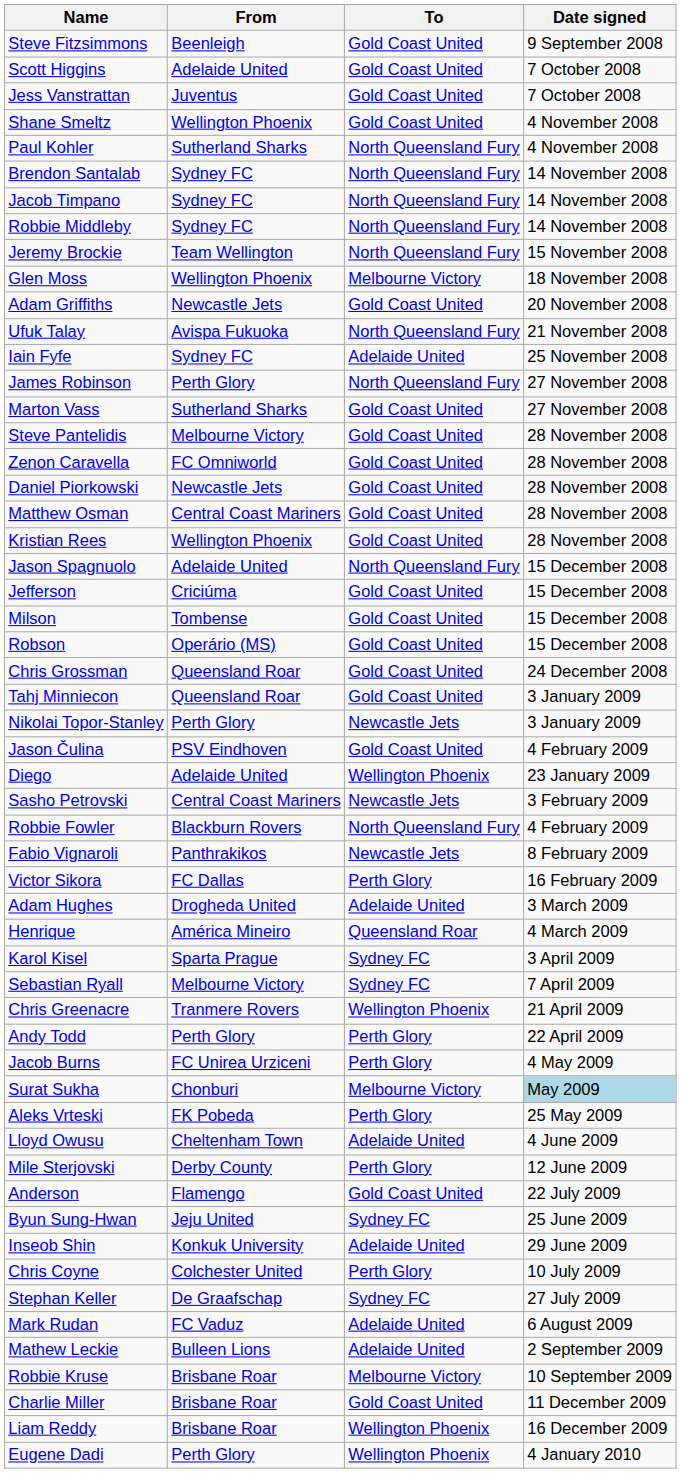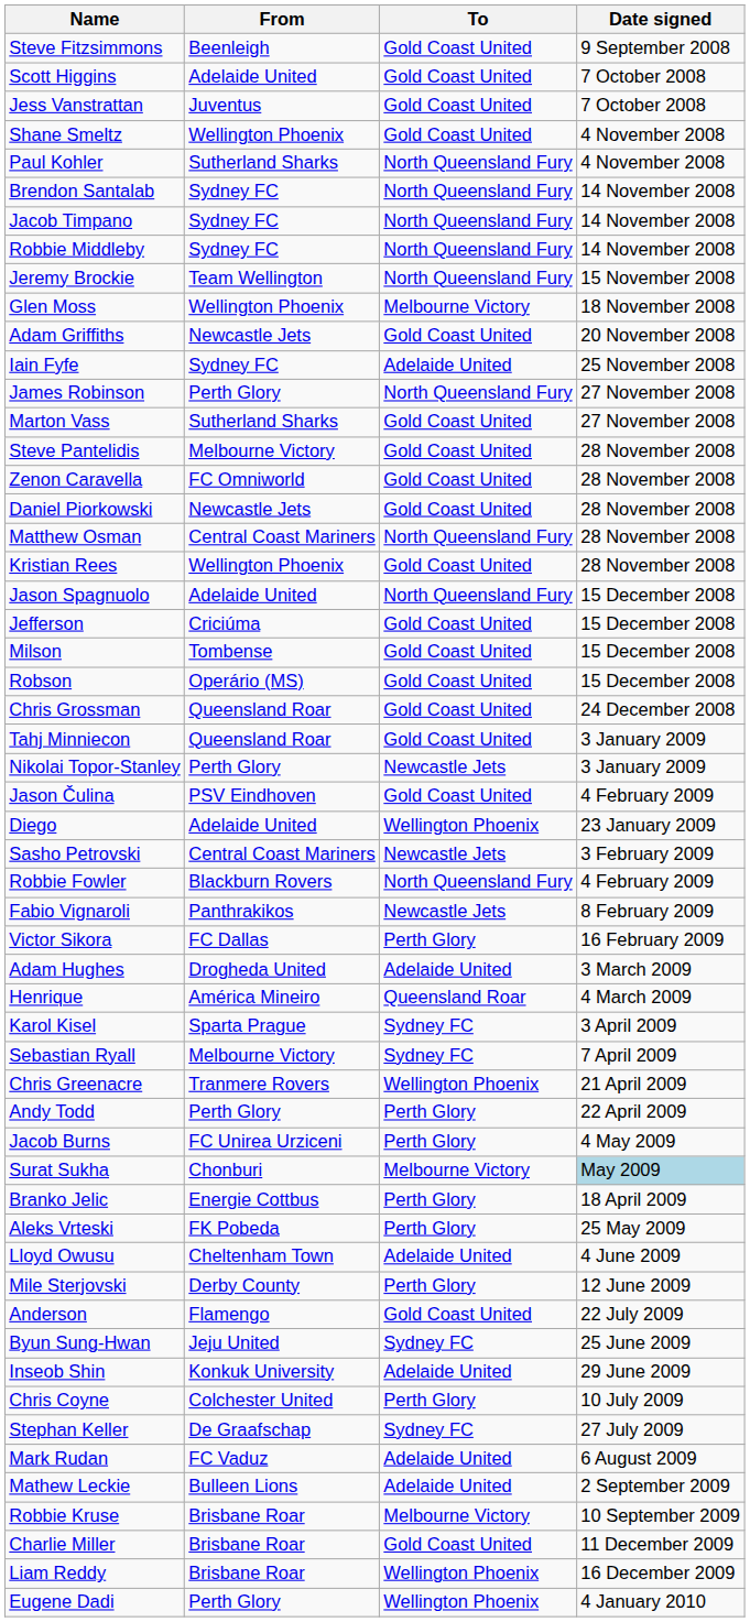 <table class="wikitable" border="1">
 <tr>
 <th>Name</th>
 <th>From</th>
 <th>To</th>
 <th>Date signed</th>
 </tr>
 <tr>
 <td><a href='#'>Steve Fitzsimmons</a></td>
 <td> <a href='#'>Beenleigh</a></td>
 <td><a href='#'>Gold Coast United</a></td>
 <td>9 September 2008</td>
 </tr>
 <tr>
 <td><a href='#'>Scott Higgins</a></td>
 <td> <a href='#'>Adelaide United</a></td>
 <td><a href='#'>Gold Coast United</a></td>
 <td>7 October 2008</td>
 </tr>
 <tr>
 <td><a href='#'>Jess Vanstrattan</a></td>
 <td> <a href='#'>Juventus</a></td>
 <td><a href='#'>Gold Coast United</a></td>
 <td>7 October 2008</td>
 </tr>
 <tr>
 <td><a href='#'>Shane Smeltz</a></td>
 <td> <a href='#'>Wellington Phoenix</a></td>
 <td><a href='#'>Gold Coast United</a></td>
 <td>4 November 2008</td>
 </tr>
 <tr>
 <td><a href='#'>Paul Kohler</a></td>
 <td> <a href='#'>Sutherland Sharks</a></td>
 <td><a href='#'>North Queensland Fury</a></td>
 <td>4 November 2008</td>
 </tr>
 <tr>
 <td><a href='#'>Brendon Santalab</a></td>
 <td> <a href='#'>Sydney FC</a></td>
 <td><a href='#'>North Queensland Fury</a></td>
 <td>14 November 2008</td>
 </tr>
 <tr>
 <td><a href='#'>Jacob Timpano</a></td>
 <td> <a href='#'>Sydney FC</a></td>
 <td><a href='#'>North Queensland Fury</a></td>
 <td>14 November 2008</td>
 </tr>
 <tr>
 <td><a href='#'>Robbie Middleby</a></td>
 <td> <a href='#'>Sydney FC</a></td>
 <td><a href='#'>North Queensland Fury</a></td>
 <td>14 November 2008</td>
 </tr>
 <tr>
 <td><a href='#'>Jeremy Brockie</a></td>
 <td> <a href='#'>Team Wellington</a></td>
 <td><a href='#'>North Queensland Fury</a></td>
 <td>15 November 2008</td>
 </tr>
 <tr>
 <td><a href='#'>Glen Moss</a></td>
 <td> <a href='#'>Wellington Phoenix</a></td>
 <td><a href='#'>Melbourne Victory</a></td>
 <td>18 November 2008</td>
 </tr>
 <tr>
 <td><a href='#'>Adam Griffiths</a></td>
 <td> <a href='#'>Newcastle Jets</a></td>
 <td><a href='#'>Gold Coast United</a></td>
 <td>20 November 2008</td>
 </tr>
 <tr>
-<td><a href='#'>Ufuk Talay</a></td>
-<td> <a href='#'>Avispa Fukuoka</a></td>
-<td><a href='#'>North Queensland Fury</a></td>
-<td>21 November 2008</td>
-</tr>
-<tr>
 <td><a href='#'>Iain Fyfe</a></td>
 <td> <a href='#'>Sydney FC</a></td>
 <td><a href='#'>Adelaide United</a></td>
 <td>25 November 2008</td>
 </tr>
 <tr>
 <td><a href='#'>James Robinson</a></td>
 <td> <a href='#'>Perth Glory</a></td>
 <td><a href='#'>North Queensland Fury</a></td>
 <td>27 November 2008</td>
 </tr>
 <tr>
 <td><a href='#'>Marton Vass</a></td>
 <td> <a href='#'>Sutherland Sharks</a></td>
 <td><a href='#'>Gold Coast United</a></td>
 <td>27 November 2008</td>
 </tr>
 <tr>
 <td><a href='#'>Steve Pantelidis</a></td>
 <td> <a href='#'>Melbourne Victory</a></td>
 <td><a href='#'>Gold Coast United</a></td>
 <td>28 November 2008</td>
 </tr>
 <tr>
 <td><a href='#'>Zenon Caravella</a></td>
 <td> <a href='#'>FC Omniworld</a></td>
 <td><a href='#'>Gold Coast United</a></td>
 <td>28 November 2008</td>
 </tr>
 <tr>
 <td><a href='#'>Daniel Piorkowski</a></td>
 <td> <a href='#'>Newcastle Jets</a></td>
 <td><a href='#'>Gold Coast United</a></td>
 <td>28 November 2008</td>
 </tr>
 <tr>
 <td><a href='#'>Matthew Osman</a></td>
 <td> <a href='#'>Central Coast Mariners</a></td>
-<td><a href='#'>Gold Coast United</a></td>
+<td><a href='#'>North Queensland Fury</a></td>
 <td>28 November 2008</td>
 </tr>
 <tr>
 <td><a href='#'>Kristian Rees</a></td>
 <td> <a href='#'>Wellington Phoenix</a></td>
 <td><a href='#'>Gold Coast United</a></td>
 <td>28 November 2008</td>
 </tr>
 <tr>
 <td><a href='#'>Jason Spagnuolo</a></td>
 <td> <a href='#'>Adelaide United</a></td>
 <td><a href='#'>North Queensland Fury</a></td>
 <td>15 December 2008</td>
 </tr>
 <tr>
 <td><a href='#'>Jefferson</a></td>
 <td> <a href='#'>Criciúma</a></td>
 <td><a href='#'>Gold Coast United</a></td>
 <td>15 December 2008</td>
 </tr>
 <tr>
 <td><a href='#'>Milson</a></td>
 <td> <a href='#'>Tombense</a></td>
 <td><a href='#'>Gold Coast United</a></td>
 <td>15 December 2008</td>
 </tr>
 <tr>
 <td><a href='#'>Robson</a></td>
 <td> <a href='#'>Operário (MS)</a></td>
 <td><a href='#'>Gold Coast United</a></td>
 <td>15 December 2008</td>
 </tr>
 <tr>
 <td><a href='#'>Chris Grossman</a></td>
 <td> <a href='#'>Queensland Roar</a></td>
 <td><a href='#'>Gold Coast United</a></td>
 <td>24 December 2008</td>
 </tr>
 <tr>
 <td><a href='#'>Tahj Minniecon</a></td>
 <td> <a href='#'>Queensland Roar</a></td>
 <td><a href='#'>Gold Coast United</a></td>
 <td>3 January 2009</td>
 </tr>
 <tr>
 <td><a href='#'>Nikolai Topor-Stanley</a></td>
 <td> <a href='#'>Perth Glory</a></td>
 <td><a href='#'>Newcastle Jets</a></td>
 <td>3 January 2009</td>
 </tr>
 <tr>
 <td><a href='#'>Jason Čulina</a></td>
 <td> <a href='#'>PSV Eindhoven</a></td>
 <td><a href='#'>Gold Coast United</a></td>
 <td>4 February 2009</td>
 </tr>
 <tr>
 <td><a href='#'>Diego</a></td>
 <td> <a href='#'>Adelaide United</a></td>
 <td><a href='#'>Wellington Phoenix</a></td>
 <td>23 January 2009</td>
 </tr>
 <tr>
 <td><a href='#'>Sasho Petrovski</a></td>
 <td> <a href='#'>Central Coast Mariners</a></td>
 <td><a href='#'>Newcastle Jets</a></td>
 <td>3 February 2009</td>
 </tr>
 <tr>
 <td><a href='#'>Robbie Fowler</a></td>
 <td> <a href='#'>Blackburn Rovers</a></td>
 <td><a href='#'>North Queensland Fury</a></td>
 <td>4 February 2009</td>
 </tr>
 <tr>
 <td><a href='#'>Fabio Vignaroli</a></td>
 <td> <a href='#'>Panthrakikos</a></td>
 <td><a href='#'>Newcastle Jets</a></td>
 <td>8 February 2009</td>
 </tr>
 <tr>
 <td><a href='#'>Victor Sikora</a></td>
 <td> <a href='#'>FC Dallas</a></td>
 <td><a href='#'>Perth Glory</a></td>
 <td>16 February 2009</td>
 </tr>
 <tr>
 <td><a href='#'>Adam Hughes</a></td>
 <td> <a href='#'>Drogheda United</a></td>
 <td><a href='#'>Adelaide United</a></td>
 <td>3 March 2009</td>
 </tr>
 <tr>
 <td><a href='#'>Henrique</a></td>
 <td> <a href='#'>América Mineiro</a></td>
 <td><a href='#'>Queensland Roar</a></td>
 <td>4 March 2009</td>
 </tr>
 <tr>
 <td><a href='#'>Karol Kisel</a></td>
 <td> <a href='#'>Sparta Prague</a></td>
 <td><a href='#'>Sydney FC</a></td>
 <td>3 April 2009</td>
 </tr>
 <tr>
 <td><a href='#'>Sebastian Ryall</a></td>
 <td> <a href='#'>Melbourne Victory</a></td>
 <td><a href='#'>Sydney FC</a></td>
 <td>7 April 2009</td>
 </tr>
 <tr>
 <td><a href='#'>Chris Greenacre</a></td>
 <td> <a href='#'>Tranmere Rovers</a></td>
 <td><a href='#'>Wellington Phoenix</a></td>
 <td>21 April 2009</td>
 </tr>
 <tr>
 <td><a href='#'>Andy Todd</a></td>
 <td> <a href='#'>Perth Glory</a></td>
 <td><a href='#'>Perth Glory</a></td>
 <td>22 April 2009</td>
 </tr>
 <tr>
 <td><a href='#'>Jacob Burns</a></td>
 <td> <a href='#'>FC Unirea Urziceni</a></td>
 <td><a href='#'>Perth Glory</a></td>
 <td>4 May 2009</td>
 </tr>
 <tr>
 <td><a href='#'>Surat Sukha</a></td>
 <td> <a href='#'>Chonburi</a></td>
 <td><a href='#'>Melbourne Victory</a></td>
 <td style="background: lightblue;">May 2009</td>
 </tr>
 <tr>
+<td><a href='#'>Branko Jelic</a></td>
+<td> <a href='#'>Energie Cottbus</a></td>
+<td><a href='#'>Perth Glory</a></td>
+<td>18 April 2009</td>
+</tr>
+<tr>
 <td><a href='#'>Aleks Vrteski</a></td>
 <td> <a href='#'>FK Pobeda</a></td>
 <td><a href='#'>Perth Glory</a></td>
 <td>25 May 2009</td>
 </tr>
 <tr>
 <td><a href='#'>Lloyd Owusu</a></td>
 <td> <a href='#'>Cheltenham Town</a></td>
 <td><a href='#'>Adelaide United</a></td>
 <td>4 June 2009</td>
 </tr>
 <tr>
 <td><a href='#'>Mile Sterjovski</a></td>
 <td> <a href='#'>Derby County</a></td>
 <td><a href='#'>Perth Glory</a></td>
 <td>12 June 2009</td>
 </tr>
 <tr>
 <td><a href='#'>Anderson</a></td>
 <td> <a href='#'>Flamengo</a></td>
 <td><a href='#'>Gold Coast United</a></td>
 <td>22 July 2009</td>
 </tr>
 <tr>
 <td><a href='#'>Byun Sung-Hwan</a></td>
 <td> <a href='#'>Jeju United</a></td>
 <td><a href='#'>Sydney FC</a></td>
 <td>25 June 2009</td>
 </tr>
 <tr>
 <td><a href='#'>Inseob Shin</a></td>
 <td> <a href='#'>Konkuk University</a></td>
 <td><a href='#'>Adelaide United</a></td>
 <td>29 June 2009</td>
 </tr>
 <tr>
 <td><a href='#'>Chris Coyne</a></td>
 <td> <a href='#'>Colchester United</a></td>
 <td><a href='#'>Perth Glory</a></td>
 <td>10 July 2009</td>
 </tr>
 <tr>
 <td><a href='#'>Stephan Keller</a></td>
 <td> <a href='#'>De Graafschap</a></td>
 <td><a href='#'>Sydney FC</a></td>
 <td>27 July 2009</td>
 </tr>
 <tr>
 <td><a href='#'>Mark Rudan</a></td>
 <td> <a href='#'>FC Vaduz</a></td>
 <td><a href='#'>Adelaide United</a></td>
 <td>6 August 2009</td>
 </tr>
 <tr>
 <td><a href='#'>Mathew Leckie</a></td>
 <td> <a href='#'>Bulleen Lions</a></td>
 <td><a href='#'>Adelaide United</a></td>
 <td>2 September 2009</td>
 </tr>
 <tr>
 <td><a href='#'>Robbie Kruse</a></td>
 <td> <a href='#'>Brisbane Roar</a></td>
 <td><a href='#'>Melbourne Victory</a></td>
 <td>10 September 2009</td>
 </tr>
 <tr>
 <td><a href='#'>Charlie Miller</a></td>
 <td> <a href='#'>Brisbane Roar</a></td>
 <td><a href='#'>Gold Coast United</a></td>
 <td>11 December 2009</td>
 </tr>
 <tr>
 <td><a href='#'>Liam Reddy</a></td>
 <td> <a href='#'>Brisbane Roar</a></td>
 <td><a href='#'>Wellington Phoenix</a></td>
 <td>16 December 2009</td>
 </tr>
 <tr>
 <td><a href='#'>Eugene Dadi</a></td>
 <td> <a href='#'>Perth Glory</a></td>
 <td><a href='#'>Wellington Phoenix</a></td>
 <td>4 January 2010</td>
 </tr>
 </table>
